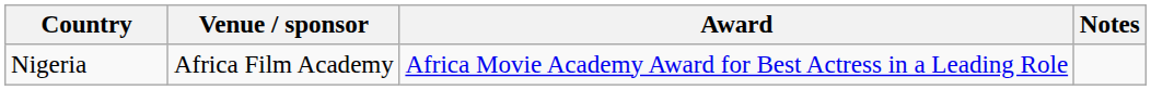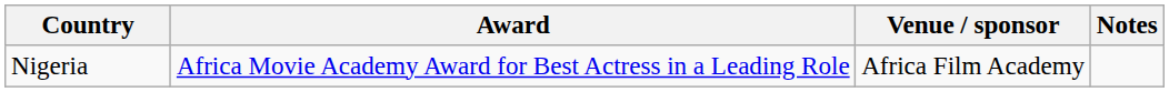 <table class="wikitable sortable">
 <tr>
 <th style="width:6em;">Country</th>
+<th>Award</th>
 <th>Venue / sponsor</th>
-<th>Award</th>
 <th>Notes</th>
 </tr>
 <tr>
 <td>Nigeria</td>
+<td><a href='#'>Africa Movie Academy Award for Best Actress in a Leading Role</a></td>
 <td>Africa Film Academy</td>
-<td><a href='#'>Africa Movie Academy Award for Best Actress in a Leading Role</a></td>
 <td></td>
 </tr>
 </table>
